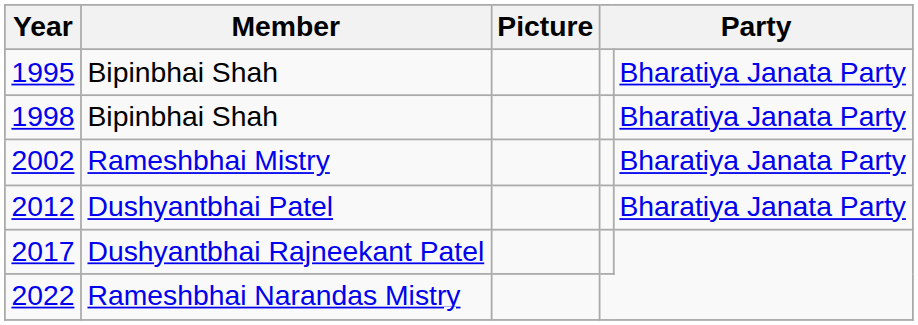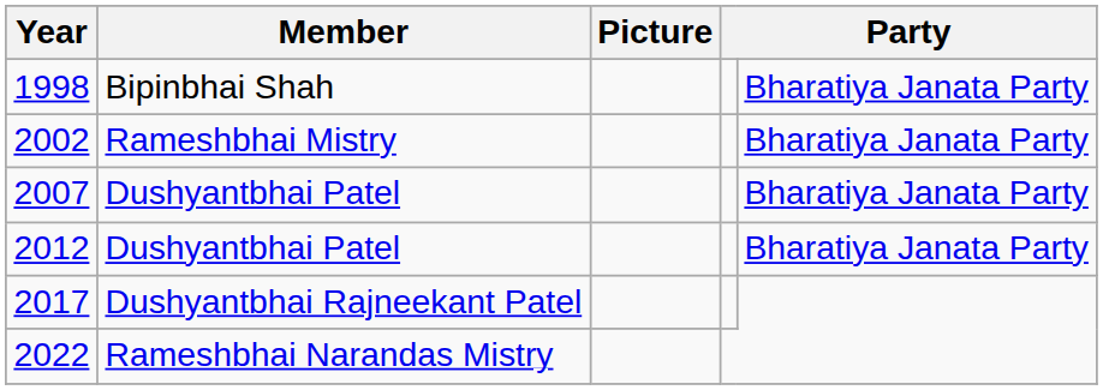 <table class="wikitable sortable">
 <tr>
 <th>Year</th>
 <th>Member</th>
 <th>Picture</th>
 <th colspan="2">Party</th>
-</tr>
-<tr>
-<td><a href='#'>1995</a></td>
-<td>Bipinbhai Shah</td>
-<td></td>
-<td></td>
-<td><a href='#'>Bharatiya Janata Party</a></td>
 </tr>
 <tr>
 <td><a href='#'>1998</a></td>
 <td>Bipinbhai Shah</td>
 <td></td>
 <td></td>
 <td><a href='#'>Bharatiya Janata Party</a></td>
 </tr>
 <tr>
 <td><a href='#'>2002</a></td>
 <td><a href='#'>Rameshbhai Mistry</a></td>
+<td></td>
+<td></td>
+<td><a href='#'>Bharatiya Janata Party</a></td>
+</tr>
+<tr>
+<td><a href='#'>2007</a></td>
+<td><a href='#'>Dushyantbhai Patel</a></td>
 <td></td>
 <td></td>
 <td><a href='#'>Bharatiya Janata Party</a></td>
 </tr>
 <tr>
 <td><a href='#'>2012</a></td>
 <td><a href='#'>Dushyantbhai Patel</a></td>
 <td></td>
 <td></td>
 <td><a href='#'>Bharatiya Janata Party</a></td>
 </tr>
 <tr>
 <td><a href='#'>2017</a></td>
 <td><a href='#'>Dushyantbhai Rajneekant Patel</a></td>
 <td></td>
 <td></td>
 </tr>
 <tr>
 <td><a href='#'>2022</a></td>
 <td><a href='#'>Rameshbhai Narandas Mistry</a></td>
 <td></td>
 </tr>
 </table>
